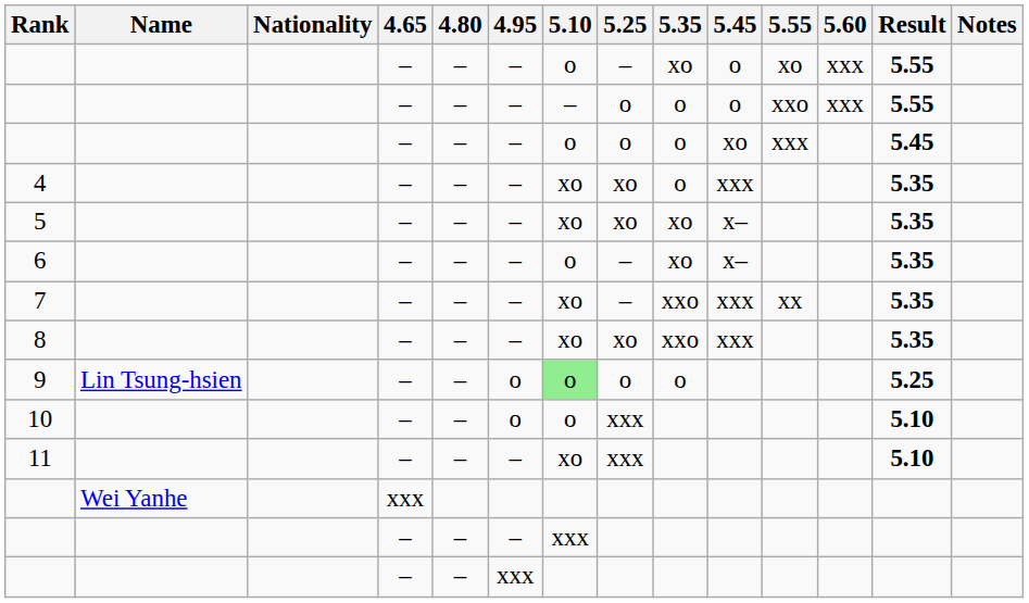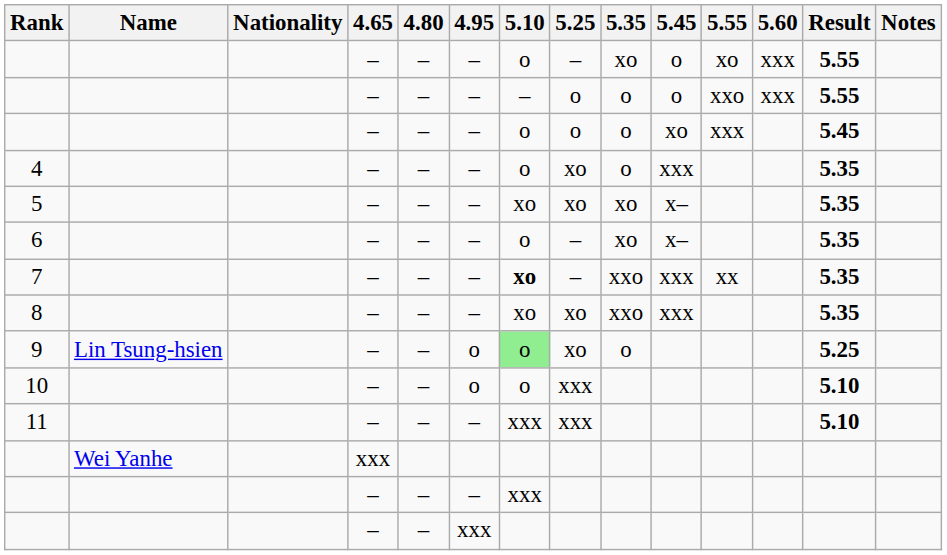 <table class="wikitable sortable" style="text-align:center">
 <tr>
 <th>Rank</th>
 <th>Name</th>
 <th>Nationality</th>
 <th>4.65</th>
 <th>4.80</th>
 <th>4.95</th>
 <th>5.10</th>
 <th>5.25</th>
 <th>5.35</th>
 <th>5.45</th>
 <th>5.55</th>
 <th>5.60</th>
 <th>Result</th>
 <th>Notes</th>
 </tr>
 <tr>
 <td></td>
 <td align=left></td>
 <td align=left></td>
 <td>–</td>
 <td>–</td>
 <td>–</td>
 <td>o</td>
 <td>–</td>
 <td>xo</td>
 <td>o</td>
 <td>xo</td>
 <td>xxx</td>
 <td><strong>5.55</strong></td>
 <td></td>
 </tr>
 <tr>
 <td></td>
 <td align=left></td>
 <td align=left></td>
 <td>–</td>
 <td>–</td>
 <td>–</td>
 <td>–</td>
 <td>o</td>
 <td>o</td>
 <td>o</td>
 <td>xxo</td>
 <td>xxx</td>
 <td><strong>5.55</strong></td>
 <td></td>
 </tr>
 <tr>
 <td></td>
 <td align=left></td>
 <td align=left></td>
 <td>–</td>
 <td>–</td>
 <td>–</td>
 <td>o</td>
 <td>o</td>
 <td>o</td>
 <td>xo</td>
 <td>xxx</td>
 <td></td>
 <td><strong>5.45</strong></td>
 <td></td>
 </tr>
 <tr>
 <td>4</td>
 <td align=left></td>
 <td align=left></td>
 <td>–</td>
 <td>–</td>
 <td>–</td>
-<td>xo</td>
+<td>o</td>
 <td>xo</td>
 <td>o</td>
 <td>xxx</td>
 <td></td>
 <td></td>
 <td><strong>5.35</strong></td>
 <td></td>
 </tr>
 <tr>
 <td>5</td>
 <td align=left></td>
 <td align=left></td>
 <td>–</td>
 <td>–</td>
 <td>–</td>
 <td>xo</td>
 <td>xo</td>
 <td>xo</td>
 <td>x–</td>
 <td></td>
 <td></td>
 <td><strong>5.35</strong></td>
 <td></td>
 </tr>
 <tr>
 <td>6</td>
 <td align=left></td>
 <td align=left></td>
 <td>–</td>
 <td>–</td>
 <td>–</td>
 <td>o</td>
 <td>–</td>
 <td>xo</td>
 <td>x–</td>
 <td></td>
 <td></td>
 <td><strong>5.35</strong></td>
 <td></td>
 </tr>
 <tr>
 <td>7</td>
 <td align=left></td>
 <td align=left></td>
 <td>–</td>
 <td>–</td>
 <td>–</td>
-<td>xo</td>
+<td><strong>xo</strong></td>
 <td>–</td>
 <td>xxo</td>
 <td>xxx</td>
 <td>xx</td>
 <td></td>
 <td><strong>5.35</strong></td>
 <td></td>
 </tr>
 <tr>
 <td>8</td>
 <td align=left></td>
 <td align=left></td>
 <td>–</td>
 <td>–</td>
 <td>–</td>
 <td>xo</td>
 <td>xo</td>
 <td>xxo</td>
 <td>xxx</td>
 <td></td>
 <td></td>
 <td><strong>5.35</strong></td>
 <td></td>
 </tr>
 <tr>
 <td>9</td>
 <td align=left><a href='#'>Lin Tsung-hsien</a></td>
 <td align=left></td>
 <td>–</td>
 <td>–</td>
 <td>o</td>
 <td style="background: lightgreen;">o</td>
-<td>o</td>
+<td>xo</td>
 <td>o</td>
 <td></td>
 <td></td>
 <td></td>
 <td><strong>5.25</strong></td>
 <td></td>
 </tr>
 <tr>
 <td>10</td>
 <td align=left></td>
 <td align=left></td>
 <td>–</td>
 <td>–</td>
 <td>o</td>
 <td>o</td>
 <td>xxx</td>
 <td></td>
 <td></td>
 <td></td>
 <td></td>
 <td><strong>5.10</strong></td>
 <td></td>
 </tr>
 <tr>
 <td>11</td>
 <td align=left></td>
 <td align=left></td>
 <td>–</td>
 <td>–</td>
 <td>–</td>
-<td>xo</td>
+<td>xxx</td>
 <td>xxx</td>
 <td></td>
 <td></td>
 <td></td>
 <td></td>
 <td><strong>5.10</strong></td>
 <td></td>
 </tr>
 <tr>
 <td></td>
 <td align=left><a href='#'>Wei Yanhe</a></td>
 <td align=left></td>
 <td>xxx</td>
 <td></td>
 <td></td>
 <td></td>
 <td></td>
 <td></td>
 <td></td>
 <td></td>
 <td></td>
 <td><strong></strong></td>
 <td></td>
 </tr>
 <tr>
 <td></td>
 <td align=left></td>
 <td align=left></td>
 <td>–</td>
 <td>–</td>
 <td>–</td>
 <td>xxx</td>
 <td></td>
 <td></td>
 <td></td>
 <td></td>
 <td></td>
 <td><strong></strong></td>
 <td></td>
 </tr>
 <tr>
 <td></td>
 <td align=left></td>
 <td align=left></td>
 <td>–</td>
 <td>–</td>
 <td>xxx</td>
 <td></td>
 <td></td>
 <td></td>
 <td></td>
 <td></td>
 <td></td>
 <td><strong></strong></td>
 <td></td>
 </tr>
 </table>
